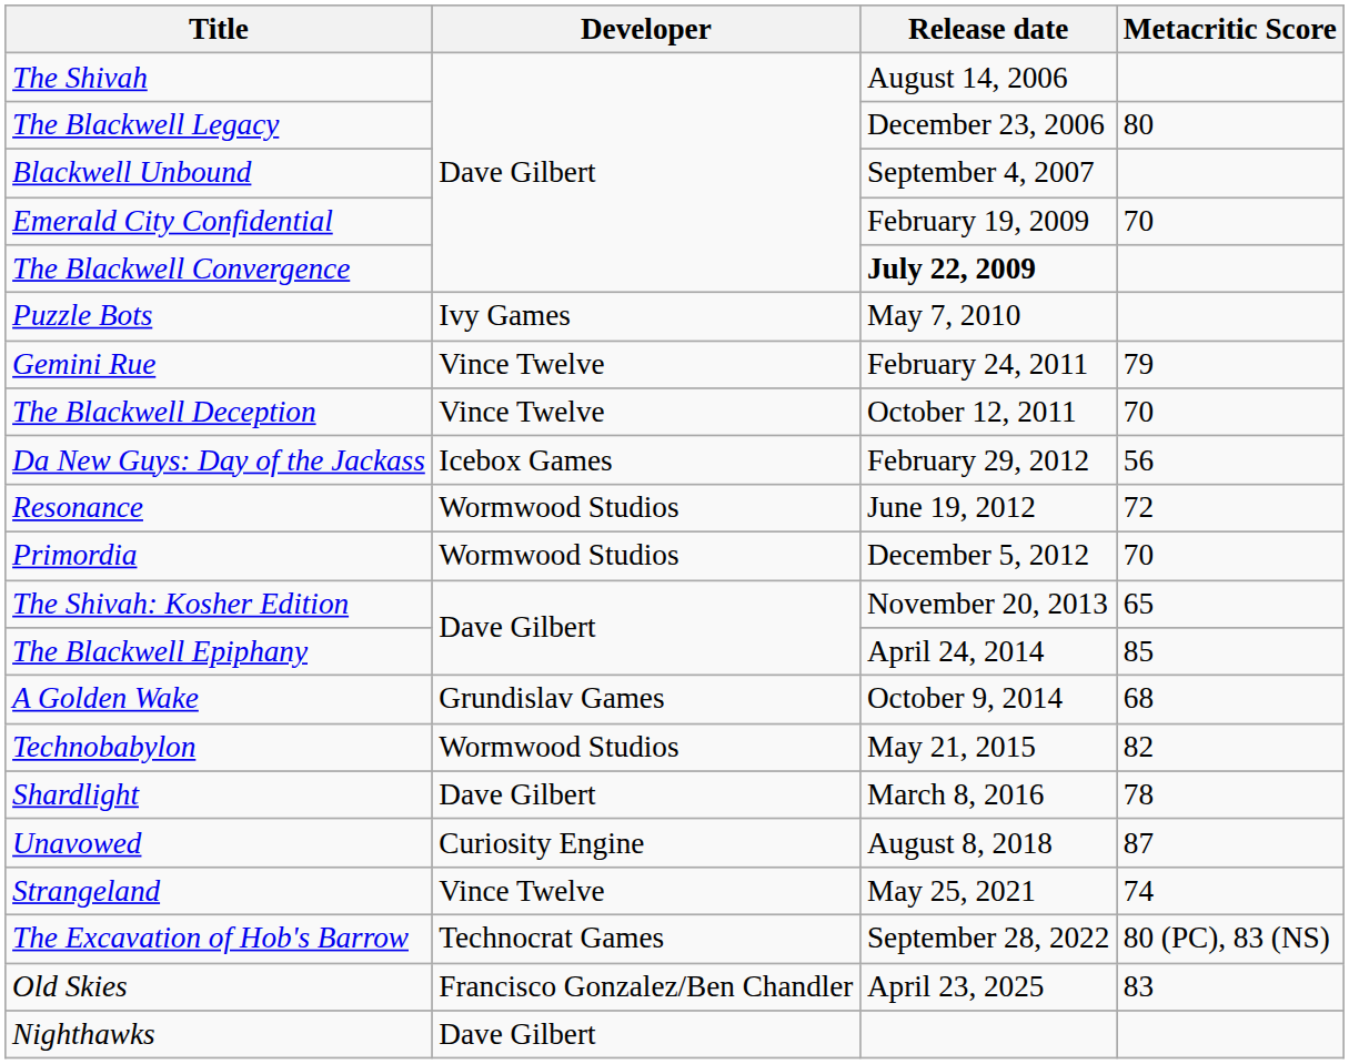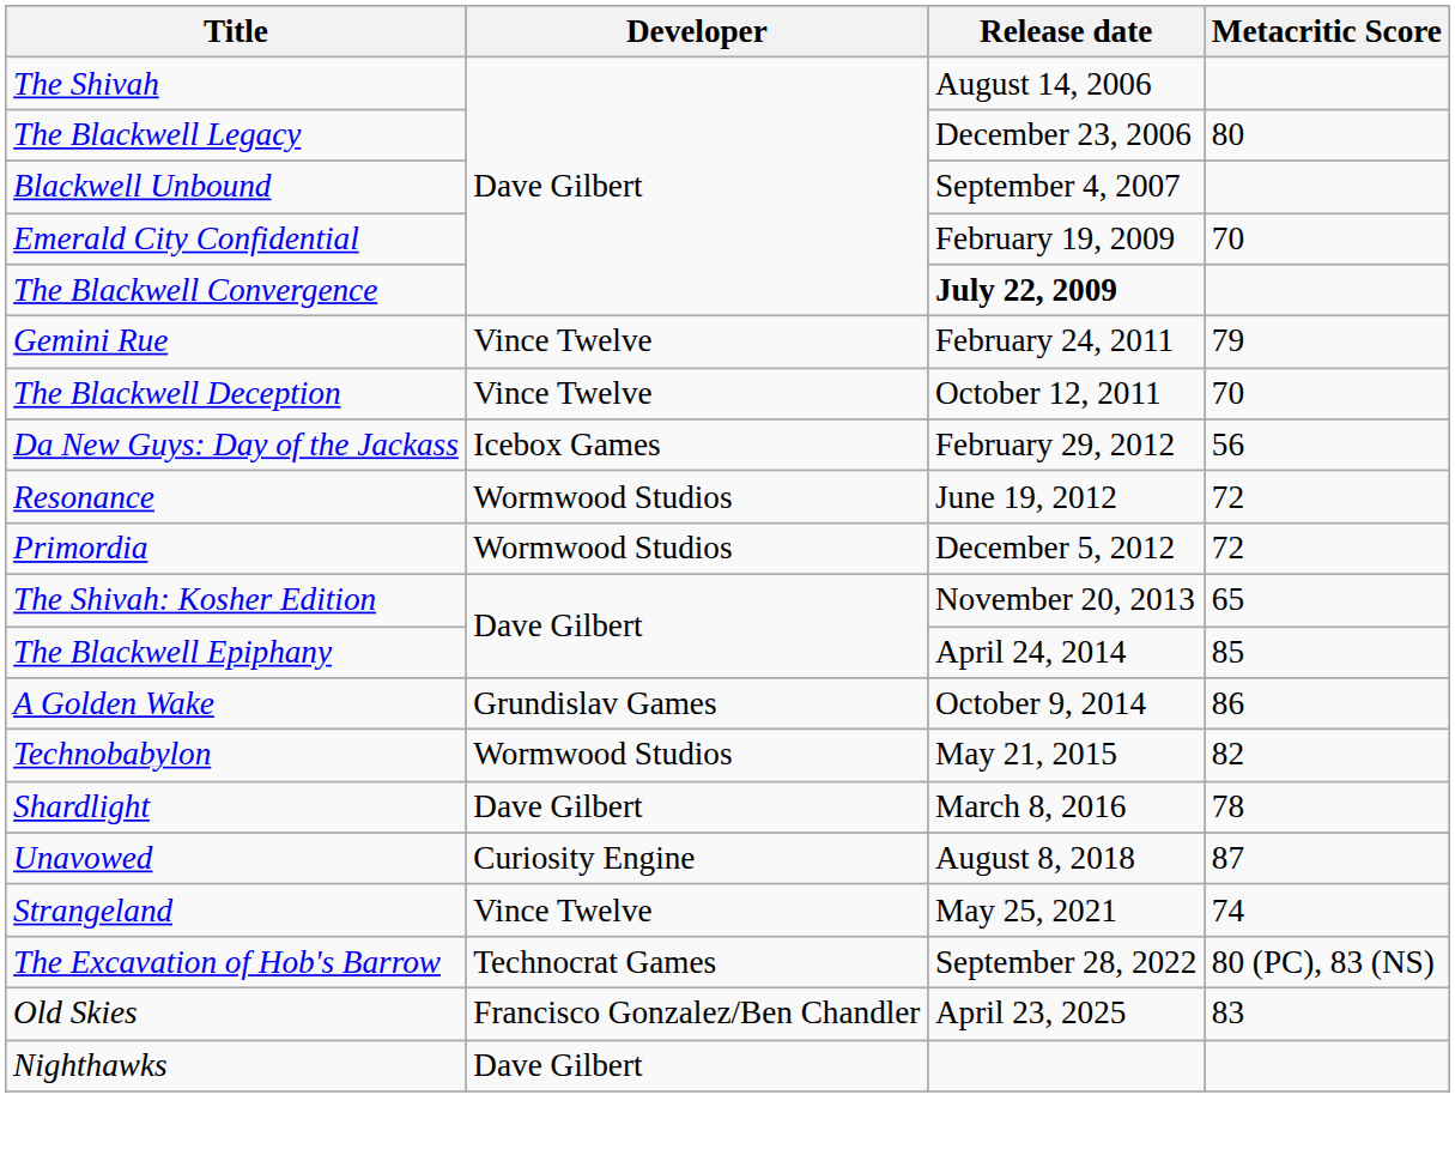 <table class="wikitable sortable">
 <tr>
 <th>Title</th>
 <th>Developer</th>
 <th>Release date</th>
 <th>Metacritic Score</th>
 </tr>
 <tr>
 <td><em><a href='#'>The Shivah</a></em></td>
 <td rowspan="5">Dave Gilbert</td>
 <td>August 14, 2006</td>
 <td></td>
 </tr>
 <tr>
 <td><em><a href='#'>The Blackwell Legacy</a></em></td>
 <td>December 23, 2006</td>
 <td>80</td>
 </tr>
 <tr>
 <td><em><a href='#'>Blackwell Unbound</a></em></td>
 <td>September 4, 2007</td>
 <td></td>
 </tr>
 <tr>
 <td><em><a href='#'>Emerald City Confidential</a></em></td>
 <td>February 19, 2009</td>
 <td>70</td>
 </tr>
 <tr>
 <td><em><a href='#'>The Blackwell Convergence</a></em></td>
 <td><strong>July 22, 2009</strong></td>
 <td></td>
 </tr>
 <tr>
-<td><em><a href='#'>Puzzle Bots</a></em></td>
-<td>Ivy Games</td>
-<td>May 7, 2010</td>
-<td></td>
-</tr>
-<tr>
 <td><em><a href='#'>Gemini Rue</a></em></td>
 <td>Vince Twelve</td>
 <td>February 24, 2011</td>
 <td>79</td>
 </tr>
 <tr>
 <td><em><a href='#'>The Blackwell Deception</a></em></td>
 <td>Vince Twelve</td>
 <td>October 12, 2011</td>
 <td>70</td>
 </tr>
 <tr>
 <td><em><a href='#'>Da New Guys: Day of the Jackass</a></em></td>
 <td>Icebox Games</td>
 <td>February 29, 2012</td>
 <td>56</td>
 </tr>
 <tr>
 <td><em><a href='#'>Resonance</a></em></td>
 <td>Wormwood Studios</td>
 <td>June 19, 2012</td>
 <td>72</td>
 </tr>
 <tr>
 <td><em><a href='#'>Primordia</a></em></td>
 <td>Wormwood Studios</td>
 <td>December 5, 2012</td>
-<td>70</td>
+<td>72</td>
 </tr>
 <tr>
 <td><em><a href='#'>The Shivah: Kosher Edition</a></em></td>
 <td rowspan="2">Dave Gilbert</td>
 <td>November 20, 2013</td>
 <td>65</td>
 </tr>
 <tr>
 <td><em><a href='#'>The Blackwell Epiphany</a></em></td>
 <td>April 24, 2014</td>
 <td>85</td>
 </tr>
 <tr>
 <td><em><a href='#'>A Golden Wake</a></em></td>
 <td>Grundislav Games</td>
 <td>October 9, 2014</td>
-<td>68</td>
+<td>86</td>
 </tr>
 <tr>
 <td><em><a href='#'>Technobabylon</a></em></td>
 <td>Wormwood Studios</td>
 <td>May 21, 2015</td>
 <td>82</td>
 </tr>
 <tr>
 <td><em><a href='#'>Shardlight</a></em></td>
 <td>Dave Gilbert</td>
 <td>March 8, 2016</td>
 <td>78</td>
 </tr>
 <tr>
 <td><em><a href='#'>Unavowed</a></em></td>
 <td>Curiosity Engine</td>
 <td>August 8, 2018</td>
 <td>87</td>
 </tr>
 <tr>
 <td><em><a href='#'>Strangeland</a></em></td>
 <td>Vince Twelve</td>
 <td>May 25, 2021</td>
 <td>74</td>
 </tr>
 <tr>
 <td><em><a href='#'>The Excavation of Hob's Barrow</a></em></td>
 <td>Technocrat Games</td>
 <td>September 28, 2022</td>
 <td>80 (PC), 83 (NS)</td>
 </tr>
 <tr>
 <td><em>Old Skies</em></td>
 <td>Francisco Gonzalez/Ben Chandler</td>
 <td>April 23, 2025</td>
 <td>83</td>
 </tr>
 <tr>
 <td><em>Nighthawks</em></td>
 <td>Dave Gilbert</td>
 <td></td>
 <td></td>
 </tr>
 </table>
